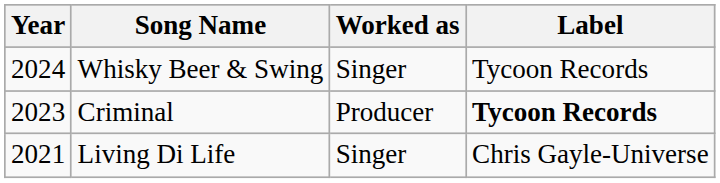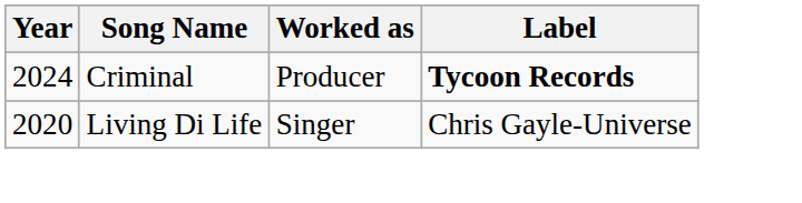 <table class="wikitable">
 <tr>
 <th>Year</th>
 <th>Song Name</th>
 <th>Worked as</th>
 <th>Label</th>
 </tr>
 <tr>
 <td>2024</td>
-<td>Whisky Beer & Swing</td>
-<td>Singer</td>
-<td>Tycoon Records</td>
-</tr>
-<tr>
-<td>2023</td>
 <td>Criminal</td>
 <td>Producer</td>
 <td><strong>Tycoon Records</strong></td>
 </tr>
 <tr>
-<td>2021</td>
+<td>2020</td>
 <td>Living Di Life</td>
 <td>Singer</td>
 <td>Chris Gayle-Universe</td>
 </tr>
 </table>
